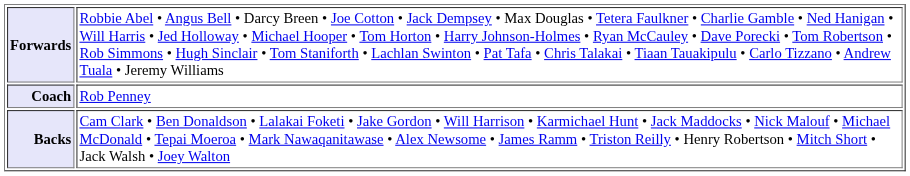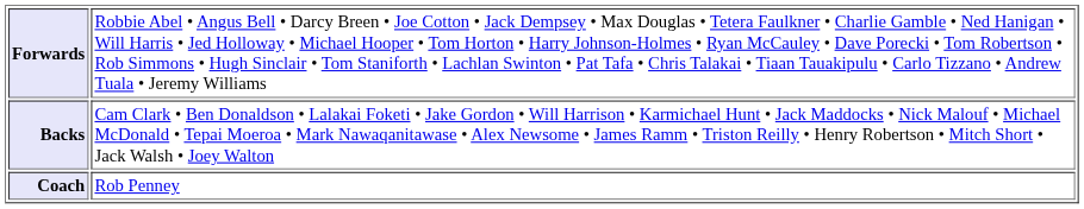 <table cellpadding="2" border=" 1px solid white" style="font-size:90%">
 <tr>
 <td style="text-align:right" bgcolor="lavender"><strong>Forwards</strong></td>
 <td style="text-align:left"><a href='#'>Robbie Abel</a> • <a href='#'>Angus Bell</a> • Darcy Breen • <a href='#'>Joe Cotton</a> • <a href='#'>Jack Dempsey</a> • Max Douglas • <a href='#'>Tetera Faulkner</a> • <a href='#'>Charlie Gamble</a> • <a href='#'>Ned Hanigan</a> • <a href='#'>Will Harris</a> • <a href='#'>Jed Holloway</a> • <a href='#'>Michael Hooper</a> • <a href='#'>Tom Horton</a> • <a href='#'>Harry Johnson-Holmes</a> • <a href='#'>Ryan McCauley</a> • <a href='#'>Dave Porecki</a> • <a href='#'>Tom Robertson</a> • <a href='#'>Rob Simmons</a> • <a href='#'>Hugh Sinclair</a> • <a href='#'>Tom Staniforth</a> • <a href='#'>Lachlan Swinton</a> • <a href='#'>Pat Tafa</a> • <a href='#'>Chris Talakai</a> • <a href='#'>Tiaan Tauakipulu</a> • <a href='#'>Carlo Tizzano</a> • <a href='#'>Andrew Tuala</a> • Jeremy Williams</td>
 </tr>
 <tr>
+<td style="text-align:right" bgcolor="lavender"><strong>Backs</strong></td>
+<td style="text-align:left"><a href='#'>Cam Clark</a> • <a href='#'>Ben Donaldson</a> • <a href='#'>Lalakai Foketi</a> • <a href='#'>Jake Gordon</a> • <a href='#'>Will Harrison</a> • <a href='#'>Karmichael Hunt</a> • <a href='#'>Jack Maddocks</a> • <a href='#'>Nick Malouf</a> • <a href='#'>Michael McDonald</a> • <a href='#'>Tepai Moeroa</a> • <a href='#'>Mark Nawaqanitawase</a> • <a href='#'>Alex Newsome</a> • <a href='#'>James Ramm</a> • <a href='#'>Triston Reilly</a> • Henry Robertson • <a href='#'>Mitch Short</a> • Jack Walsh • <a href='#'>Joey Walton</a></td>
+</tr>
+<tr>
 <td style="text-align:right" bgcolor="lavender"><strong>Coach</strong></td>
 <td style="text-align:left"><a href='#'>Rob Penney</a></td>
 </tr>
-<tr>
-<td style="text-align:right" bgcolor="lavender"><strong>Backs</strong></td>
-<td style="text-align:left"><a href='#'>Cam Clark</a> • <a href='#'>Ben Donaldson</a> • <a href='#'>Lalakai Foketi</a> • <a href='#'>Jake Gordon</a> • <a href='#'>Will Harrison</a> • <a href='#'>Karmichael Hunt</a> • <a href='#'>Jack Maddocks</a> • <a href='#'>Nick Malouf</a> • <a href='#'>Michael McDonald</a> • <a href='#'>Tepai Moeroa</a> • <a href='#'>Mark Nawaqanitawase</a> • <a href='#'>Alex Newsome</a> • <a href='#'>James Ramm</a> • <a href='#'>Triston Reilly</a> • Henry Robertson • <a href='#'>Mitch Short</a> • Jack Walsh • <a href='#'>Joey Walton</a></td>
-</tr>
 </table>
